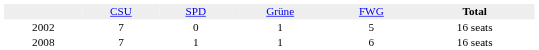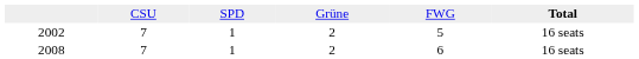 <table border="0" cellpadding="2" cellspacing="0" width="60%">
 <tr bgcolor="#eeeeee" align="center">
 <td></td>
 <td><a href='#'>CSU</a></td>
 <td><a href='#'>SPD</a></td>
 <td><a href='#'>Grüne</a></td>
 <td><a href='#'>FWG</a></td>
 <td><strong>Total</strong></td>
 </tr>
 <tr align="center">
 <td>2002</td>
 <td>7</td>
-<td>0</td>
 <td>1</td>
+<td>2</td>
 <td>5</td>
 <td>16 seats</td>
 </tr>
 <tr align="center">
 <td>2008</td>
 <td>7</td>
 <td>1</td>
-<td>1</td>
+<td>2</td>
 <td>6</td>
 <td>16 seats</td>
 </tr>
 </table>
